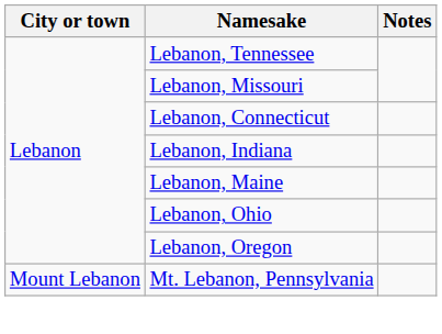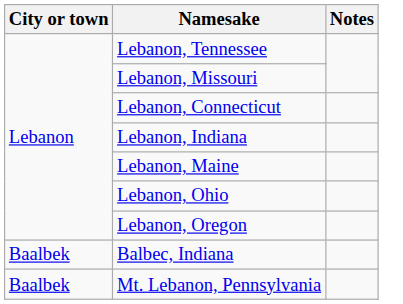 <table class="wikitable">
 <tr>
 <th>City or town</th>
 <th>Namesake</th>
 <th>Notes</th>
 </tr>
 <tr>
 <td rowspan="7"><a href='#'>Lebanon</a></td>
 <td><a href='#'>Lebanon, Tennessee</a></td>
 </tr>
 <tr>
 <td><a href='#'>Lebanon, Missouri</a></td>
 </tr>
 <tr>
 <td><a href='#'>Lebanon, Connecticut</a></td>
 <td></td>
 </tr>
 <tr>
 <td><a href='#'>Lebanon, Indiana</a></td>
 <td></td>
 </tr>
 <tr>
 <td><a href='#'>Lebanon, Maine</a></td>
 <td></td>
 </tr>
 <tr>
 <td><a href='#'>Lebanon, Ohio</a></td>
 <td></td>
 </tr>
 <tr>
 <td><a href='#'>Lebanon, Oregon</a></td>
 <td></td>
 </tr>
 <tr>
-<td><a href='#'>Mount Lebanon</a></td>
+<td><a href='#'>Baalbek</a></td>
+<td><a href='#'>Balbec, Indiana</a></td>
+<td></td>
+</tr>
+<tr>
+<td><a href='#'>Baalbek</a></td>
 <td><a href='#'>Mt. Lebanon, Pennsylvania</a></td>
 <td></td>
 </tr>
 </table>
